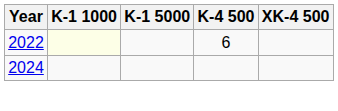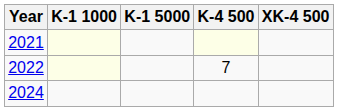 <table class="wikitable" style="text-align:center;">
 <tr>
 <th>Year</th>
 <th>K-1 1000</th>
 <th>K-1 5000</th>
 <th>K-4 500</th>
 <th>XK-4 500</th>
 </tr>
 <tr>
+<td><a href='#'>2021</a></td>
+<td style="background:#fdffe7"></td>
+<td></td>
+<td style="background:#fdffe7"></td>
+<td></td>
+</tr>
+<tr>
 <td><a href='#'>2022</a></td>
 <td style="background:#fdffe7"></td>
 <td></td>
-<td>6</td>
+<td>7</td>
 <td></td>
 </tr>
 <tr>
 <td><a href='#'>2024</a></td>
 <td></td>
 <td></td>
 <td></td>
 <td></td>
 </tr>
 </table>
